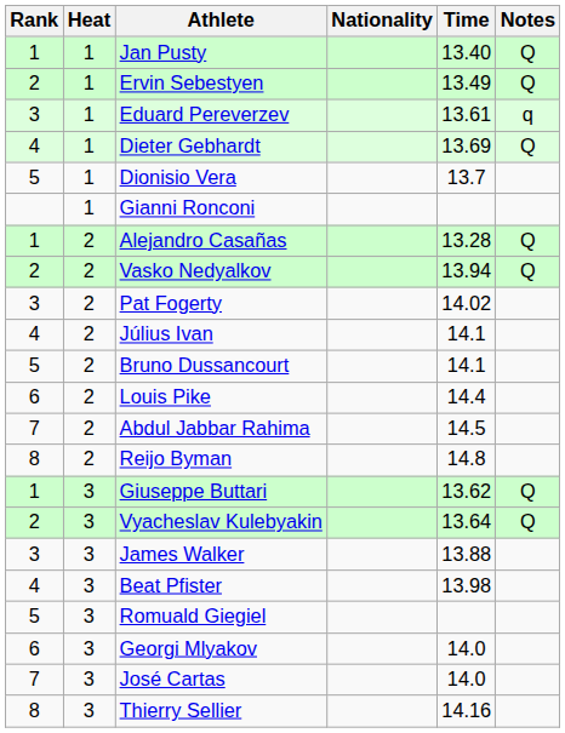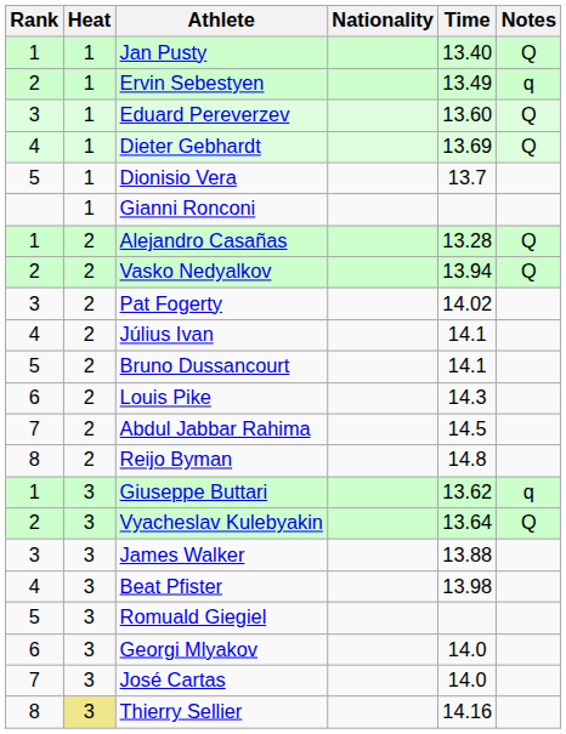 <table class="wikitable sortable" style="text-align:center">
 <tr>
 <th>Rank</th>
 <th>Heat</th>
 <th>Athlete</th>
 <th>Nationality</th>
 <th>Time</th>
 <th>Notes</th>
 </tr>
 <tr bgcolor=ccffcc>
 <td>1</td>
 <td>1</td>
 <td align=left><a href='#'>Jan Pusty</a></td>
 <td align=left></td>
 <td>13.40</td>
 <td>Q</td>
 </tr>
 <tr bgcolor=ccffcc>
 <td>2</td>
 <td>1</td>
 <td align=left><a href='#'>Ervin Sebestyen</a></td>
 <td align=left></td>
 <td>13.49</td>
-<td>Q</td>
+<td>q</td>
 </tr>
 <tr bgcolor=ddffdd>
 <td>3</td>
 <td>1</td>
 <td align=left><a href='#'>Eduard Pereverzev</a></td>
 <td align=left></td>
-<td>13.61</td>
-<td>q</td>
+<td>13.60</td>
+<td>Q</td>
 </tr>
 <tr bgcolor=ddffdd>
 <td>4</td>
 <td>1</td>
 <td align=left><a href='#'>Dieter Gebhardt</a></td>
 <td align=left></td>
 <td>13.69</td>
 <td>Q</td>
 </tr>
 <tr>
 <td>5</td>
 <td>1</td>
 <td align=left><a href='#'>Dionisio Vera</a></td>
 <td align=left></td>
 <td>13.7</td>
 <td></td>
 </tr>
 <tr>
 <td></td>
 <td>1</td>
 <td align=left><a href='#'>Gianni Ronconi</a></td>
 <td align=left></td>
 <td></td>
 <td></td>
 </tr>
 <tr bgcolor=ccffcc>
 <td>1</td>
 <td>2</td>
 <td align=left><a href='#'>Alejandro Casañas</a></td>
 <td align=left></td>
 <td>13.28</td>
 <td>Q</td>
 </tr>
 <tr bgcolor=ccffcc>
 <td>2</td>
 <td>2</td>
 <td align=left><a href='#'>Vasko Nedyalkov</a></td>
 <td align=left></td>
 <td>13.94</td>
 <td>Q</td>
 </tr>
 <tr>
 <td>3</td>
 <td>2</td>
 <td align=left><a href='#'>Pat Fogerty</a></td>
 <td align=left></td>
 <td>14.02</td>
 <td></td>
 </tr>
 <tr>
 <td>4</td>
 <td>2</td>
 <td align=left><a href='#'>Július Ivan</a></td>
 <td align=left></td>
 <td>14.1</td>
 <td></td>
 </tr>
 <tr>
 <td>5</td>
 <td>2</td>
 <td align=left><a href='#'>Bruno Dussancourt</a></td>
 <td align=left></td>
 <td>14.1</td>
 <td></td>
 </tr>
 <tr>
 <td>6</td>
 <td>2</td>
 <td align=left><a href='#'>Louis Pike</a></td>
 <td align=left></td>
-<td>14.4</td>
+<td>14.3</td>
 <td></td>
 </tr>
 <tr>
 <td>7</td>
 <td>2</td>
 <td align=left><a href='#'>Abdul Jabbar Rahima</a></td>
 <td align=left></td>
 <td>14.5</td>
 <td></td>
 </tr>
 <tr>
 <td>8</td>
 <td>2</td>
 <td align=left><a href='#'>Reijo Byman</a></td>
 <td align=left></td>
 <td>14.8</td>
 <td></td>
 </tr>
 <tr bgcolor=ccffcc>
 <td>1</td>
 <td>3</td>
 <td align=left><a href='#'>Giuseppe Buttari</a></td>
 <td align=left></td>
 <td>13.62</td>
-<td>Q</td>
+<td>q</td>
 </tr>
 <tr bgcolor=ccffcc>
 <td>2</td>
 <td>3</td>
 <td align=left><a href='#'>Vyacheslav Kulebyakin</a></td>
 <td align=left></td>
 <td>13.64</td>
 <td>Q</td>
 </tr>
 <tr>
 <td>3</td>
 <td>3</td>
 <td align=left><a href='#'>James Walker</a></td>
 <td align=left></td>
 <td>13.88</td>
 <td></td>
 </tr>
 <tr>
 <td>4</td>
 <td>3</td>
 <td align=left><a href='#'>Beat Pfister</a></td>
 <td align=left></td>
 <td>13.98</td>
 <td></td>
 </tr>
 <tr>
 <td>5</td>
 <td>3</td>
 <td align=left><a href='#'>Romuald Giegiel</a></td>
 <td align=left></td>
 <td></td>
 <td></td>
 </tr>
 <tr>
 <td>6</td>
 <td>3</td>
 <td align=left><a href='#'>Georgi Mlyakov</a></td>
 <td align=left></td>
 <td>14.0</td>
 <td></td>
 </tr>
 <tr>
 <td>7</td>
 <td>3</td>
 <td align=left><a href='#'>José Cartas</a></td>
 <td align=left></td>
 <td>14.0</td>
 <td></td>
 </tr>
 <tr>
 <td>8</td>
-<td>3</td>
+<td style="background: khaki;">3</td>
 <td align=left><a href='#'>Thierry Sellier</a></td>
 <td align=left></td>
 <td>14.16</td>
 <td></td>
 </tr>
 </table>
